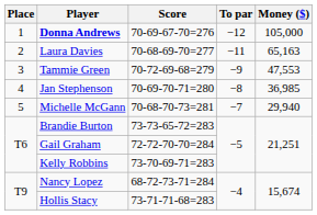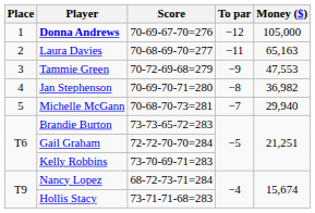 <table class="wikitable">
 <tr>
 <th>Place</th>
 <th>Player</th>
 <th>Score</th>
 <th>To par</th>
 <th>Money (<a href='#'>$</a>)</th>
 </tr>
 <tr>
 <td align=center>1</td>
 <td> <strong><a href='#'>Donna Andrews</a></strong></td>
 <td>70-69-67-70=276</td>
 <td align=center>−12</td>
 <td align=center>105,000</td>
 </tr>
 <tr>
 <td align=center>2</td>
 <td> <a href='#'>Laura Davies</a></td>
 <td>70-68-69-70=277</td>
 <td align=center>−11</td>
 <td align=center>65,163</td>
 </tr>
 <tr>
 <td align=center>3</td>
 <td> <a href='#'>Tammie Green</a></td>
 <td>70-72-69-68=279</td>
 <td align=center>−9</td>
 <td align=center>47,553</td>
 </tr>
 <tr>
 <td align=center>4</td>
 <td> <a href='#'>Jan Stephenson</a></td>
 <td>70-69-70-71=280</td>
 <td align=center>−8</td>
-<td align=center>36,985</td>
+<td align=center>36,982</td>
 </tr>
 <tr>
 <td align=center>5</td>
 <td> <a href='#'>Michelle McGann</a></td>
 <td>70-68-70-73=281</td>
 <td align=center>−7</td>
 <td align=center>29,940</td>
 </tr>
 <tr>
 <td align=center rowspan=3>T6</td>
 <td> <a href='#'>Brandie Burton</a></td>
 <td>73-73-65-72=283</td>
 <td align=center rowspan=3>−5</td>
 <td align=center rowspan=3>21,251</td>
 </tr>
 <tr>
 <td> <a href='#'>Gail Graham</a></td>
 <td>72-72-70-70=284</td>
 </tr>
 <tr>
 <td> <a href='#'>Kelly Robbins</a></td>
 <td>73-70-69-71=283</td>
 </tr>
 <tr>
 <td align=center rowspan=2>T9</td>
 <td> <a href='#'>Nancy Lopez</a></td>
 <td>68-72-73-71=284</td>
 <td align=center rowspan=2>−4</td>
 <td align=center rowspan=2>15,674</td>
 </tr>
 <tr>
 <td> <a href='#'>Hollis Stacy</a></td>
 <td>73-71-71-68=283</td>
 </tr>
 </table>
